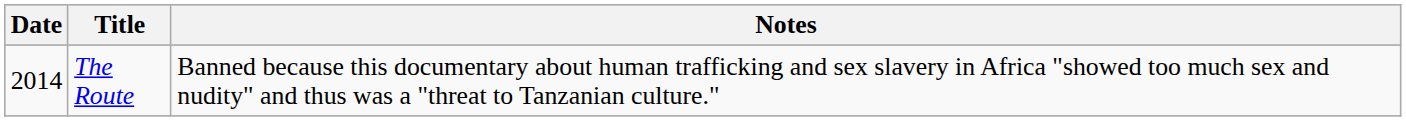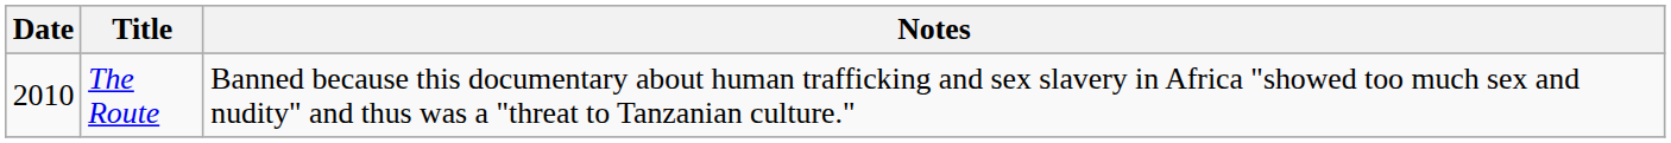 <table class="wikitable sortable">
 <tr>
 <th>Date</th>
 <th>Title</th>
 <th>Notes</th>
 </tr>
 <tr>
-<td>2014</td>
+<td>2010</td>
 <td><em><a href='#'>The Route</a></em></td>
 <td>Banned because this documentary about human trafficking and sex slavery in Africa "showed too much sex and nudity" and thus was a "threat to Tanzanian culture."</td>
 </tr>
 </table>
